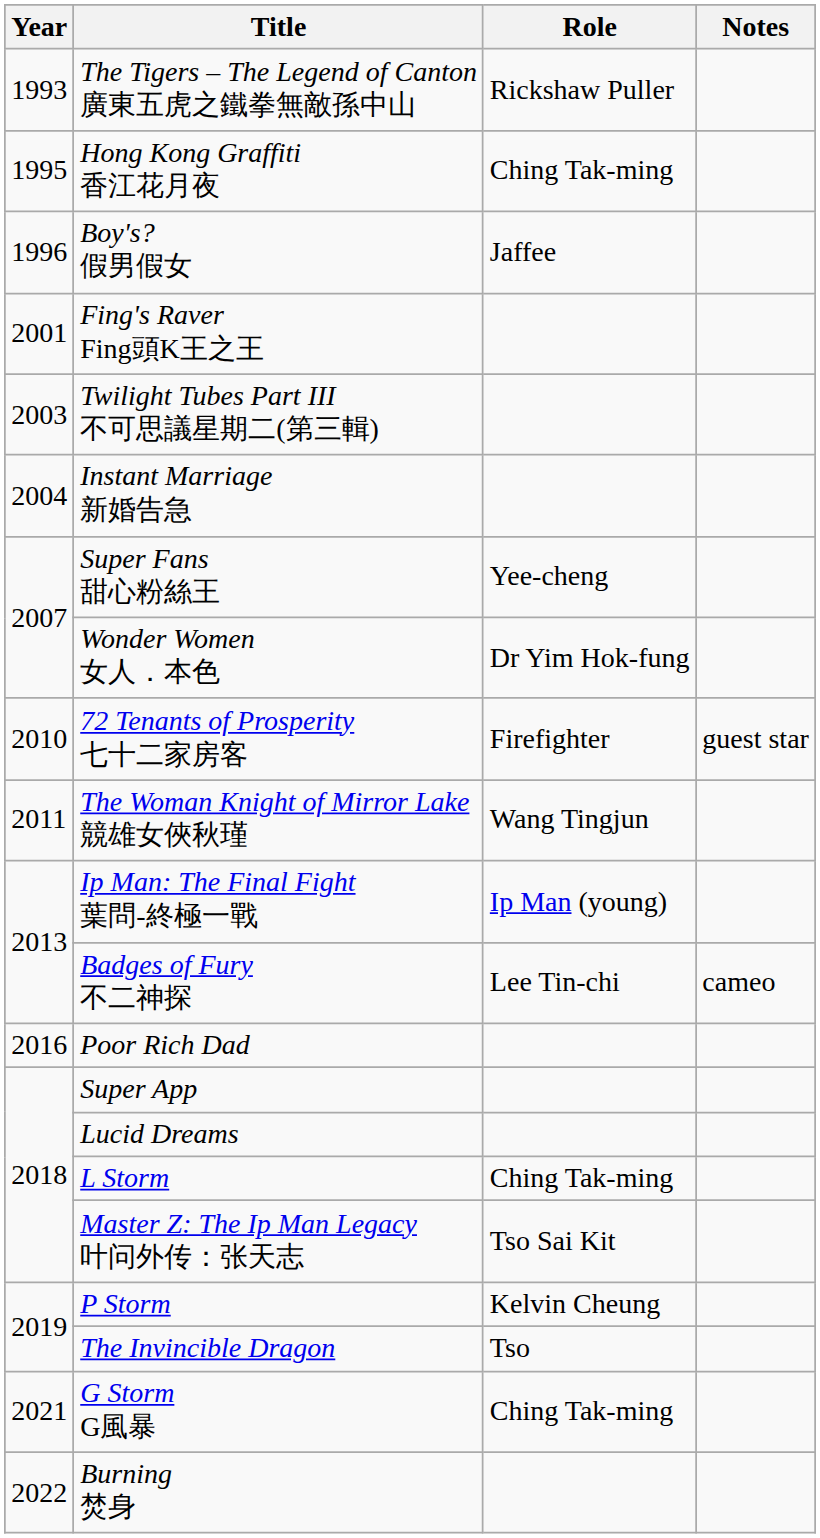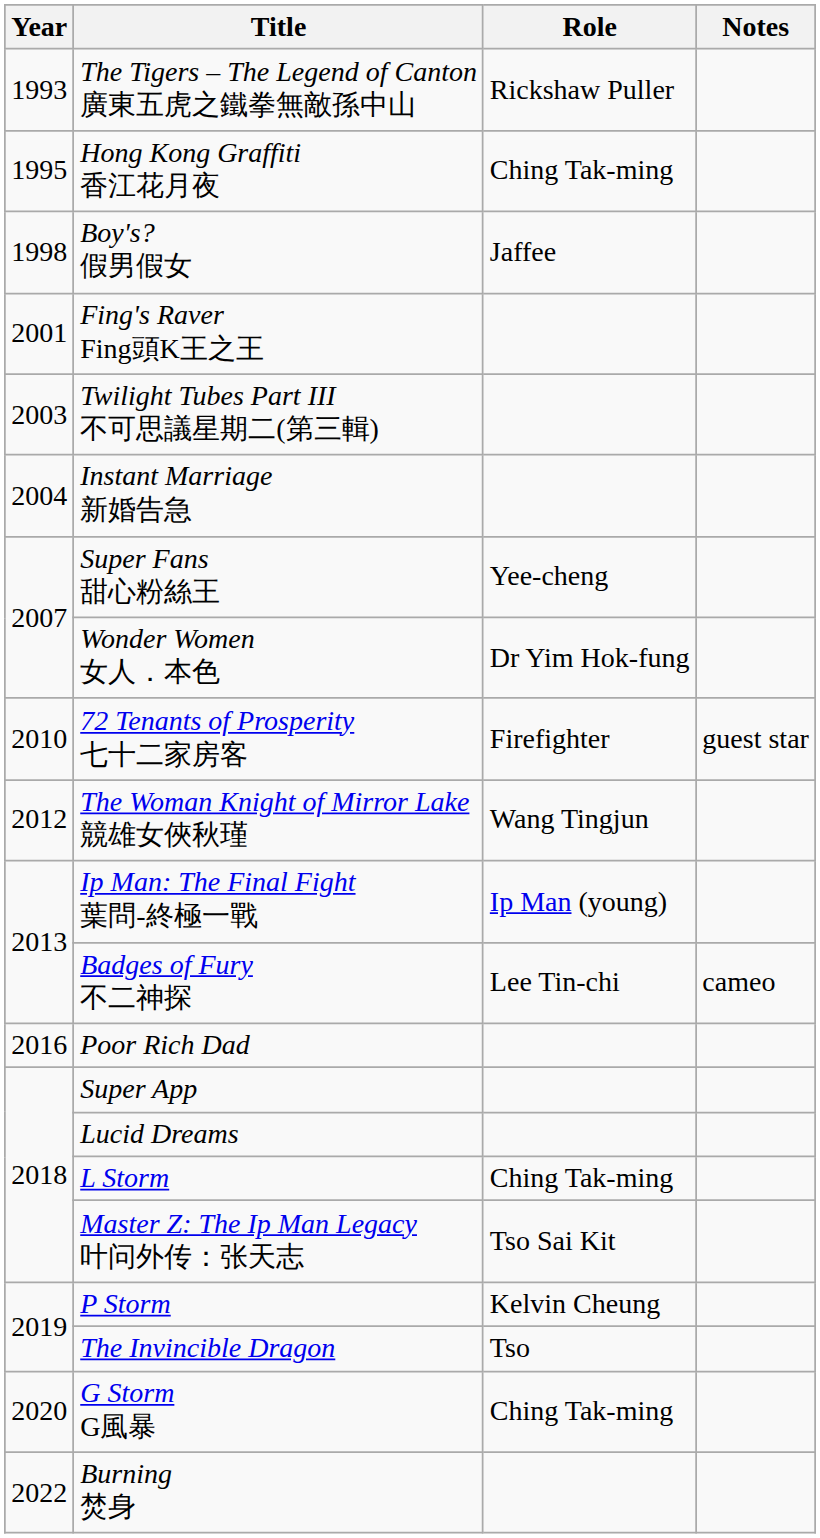 <table class="wikitable sortable">
 <tr>
 <th>Year</th>
 <th>Title</th>
 <th>Role</th>
 <th class="unsortable">Notes</th>
 </tr>
 <tr>
 <td>1993</td>
 <td><em>The Tigers – The Legend of Canton</em><br>廣東五虎之鐵拳無敵孫中山</td>
 <td>Rickshaw Puller</td>
 <td></td>
 </tr>
 <tr>
 <td>1995</td>
 <td><em>Hong Kong Graffiti</em><br>香江花月夜</td>
 <td>Ching Tak-ming</td>
 <td></td>
 </tr>
 <tr>
-<td>1996</td>
+<td>1998</td>
 <td><em>Boy's?</em><br>假男假女</td>
 <td>Jaffee</td>
 <td></td>
 </tr>
 <tr>
 <td>2001</td>
 <td><em>Fing's Raver</em><br>Fing頭K王之王</td>
 <td></td>
 <td></td>
 </tr>
 <tr>
 <td>2003</td>
 <td><em>Twilight Tubes Part III</em><br>不可思議星期二(第三輯)</td>
 <td></td>
 <td></td>
 </tr>
 <tr>
 <td>2004</td>
 <td><em>Instant Marriage</em><br>新婚告急</td>
 <td></td>
 <td></td>
 </tr>
 <tr>
 <td rowspan=2>2007</td>
 <td><em>Super Fans</em><br>甜心粉絲王</td>
 <td>Yee-cheng</td>
 <td></td>
 </tr>
 <tr>
 <td><em>Wonder Women</em><br>女人．本色</td>
 <td>Dr Yim Hok-fung</td>
 <td></td>
 </tr>
 <tr>
 <td>2010</td>
 <td><em><a href='#'>72 Tenants of Prosperity</a></em><br>七十二家房客</td>
 <td>Firefighter</td>
 <td>guest star</td>
 </tr>
 <tr>
-<td>2011</td>
+<td>2012</td>
 <td><em><a href='#'>The Woman Knight of Mirror Lake</a></em><br>競雄女俠秋瑾</td>
 <td>Wang Tingjun</td>
 <td></td>
 </tr>
 <tr>
 <td rowspan=2>2013</td>
 <td><em><a href='#'>Ip Man: The Final Fight</a></em><br>葉問-終極一戰</td>
 <td><a href='#'>Ip Man</a> (young)</td>
 <td></td>
 </tr>
 <tr>
 <td><em><a href='#'>Badges of Fury</a></em><br>不二神探</td>
 <td>Lee Tin-chi</td>
 <td>cameo</td>
 </tr>
 <tr>
 <td>2016</td>
 <td><em>Poor Rich Dad</em></td>
 <td></td>
 <td></td>
 </tr>
 <tr>
 <td rowspan=4>2018</td>
 <td><em>Super App</em></td>
 <td></td>
 <td></td>
 </tr>
 <tr>
 <td><em>Lucid Dreams</em></td>
 <td></td>
 <td></td>
 </tr>
 <tr>
 <td><em><a href='#'>L Storm</a></em></td>
 <td>Ching Tak-ming</td>
 <td></td>
 </tr>
 <tr>
 <td><em><a href='#'>Master Z: The Ip Man Legacy</a></em><br>叶问外传：张天志</td>
 <td>Tso Sai Kit</td>
 <td></td>
 </tr>
 <tr>
 <td rowspan=2>2019</td>
 <td><em><a href='#'>P Storm</a></em></td>
 <td>Kelvin Cheung</td>
 <td></td>
 </tr>
 <tr>
 <td><em><a href='#'>The Invincible Dragon</a></em></td>
 <td>Tso</td>
 <td></td>
 </tr>
 <tr>
-<td>2021</td>
+<td>2020</td>
 <td><em><a href='#'>G Storm</a></em> <br> G風暴</td>
 <td>Ching Tak-ming</td>
 <td></td>
 </tr>
 <tr>
 <td>2022</td>
 <td><em> Burning  </em> <br> 焚身</td>
 <td></td>
 <td></td>
 </tr>
 </table>
